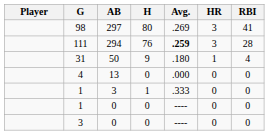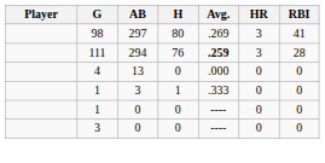 <table class="wikitable sortable">
 <tr>
 <th bgcolor="#DDDDFF" width="16%">Player</th>
 <th bgcolor="#DDDDFF" width="9%">G</th>
 <th bgcolor="#DDDDFF" width="9%">AB</th>
 <th bgcolor="#DDDDFF" width="9%">H</th>
 <th bgcolor="#DDDDFF" width="9%">Avg.</th>
 <th bgcolor="#DDDDFF" width="9%">HR</th>
 <th bgcolor="#DDDDFF" width="9%">RBI</th>
 </tr>
 <tr align="center">
 <td></td>
 <td>98</td>
 <td>297</td>
 <td>80</td>
 <td>.269</td>
 <td>3</td>
 <td>41</td>
 </tr>
 <tr align="center">
 <td></td>
 <td>111</td>
 <td>294</td>
 <td>76</td>
 <td><strong>.259</strong></td>
 <td>3</td>
 <td>28</td>
-</tr>
-<tr align="center">
-<td></td>
-<td>31</td>
-<td>50</td>
-<td>9</td>
-<td>.180</td>
-<td>1</td>
-<td>4</td>
 </tr>
 <tr align="center">
 <td></td>
 <td>4</td>
 <td>13</td>
 <td>0</td>
 <td>.000</td>
 <td>0</td>
 <td>0</td>
 </tr>
 <tr align="center">
 <td></td>
 <td>1</td>
 <td>3</td>
 <td>1</td>
 <td>.333</td>
 <td>0</td>
 <td>0</td>
 </tr>
 <tr align="center">
 <td></td>
 <td>1</td>
 <td>0</td>
 <td>0</td>
 <td>----</td>
 <td>0</td>
 <td>0</td>
 </tr>
 <tr align="center">
 <td></td>
 <td>3</td>
 <td>0</td>
 <td>0</td>
 <td>----</td>
 <td>0</td>
 <td>0</td>
 </tr>
 </table>
